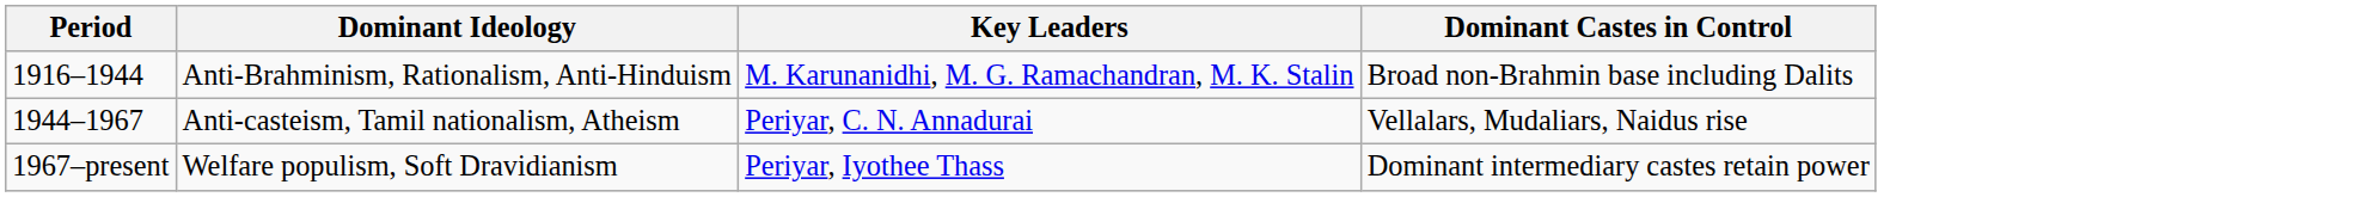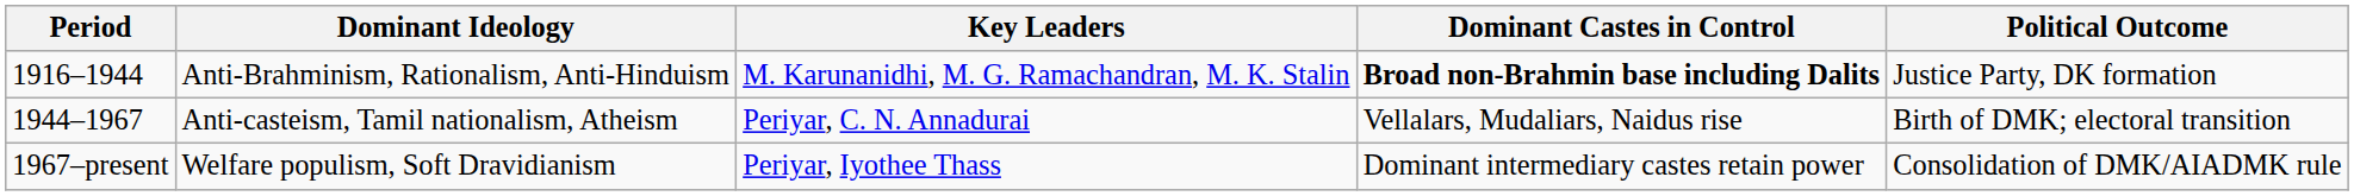 <table class="wikitable">
 <tr>
 <th>Period</th>
 <th>Dominant Ideology</th>
 <th>Key Leaders</th>
 <th>Dominant Castes in Control</th>
+<th>Political Outcome</th>
 </tr>
 <tr>
 <td>1916–1944</td>
 <td>Anti-Brahminism, Rationalism, Anti-Hinduism</td>
 <td><a href='#'>M. Karunanidhi</a>, <a href='#'>M. G. Ramachandran</a>, <a href='#'>M. K. Stalin</a></td>
-<td>Broad non-Brahmin base including Dalits</td>
+<td><strong>Broad non-Brahmin base including Dalits</strong></td>
+<td>Justice Party, DK formation</td>
 </tr>
 <tr>
 <td>1944–1967</td>
 <td>Anti-casteism, Tamil nationalism, Atheism</td>
 <td><a href='#'>Periyar</a>, <a href='#'>C. N. Annadurai</a></td>
 <td>Vellalars, Mudaliars, Naidus rise</td>
+<td>Birth of DMK; electoral transition</td>
 </tr>
 <tr>
 <td>1967–present</td>
 <td>Welfare populism, Soft Dravidianism</td>
 <td><a href='#'>Periyar</a>, <a href='#'>Iyothee Thass</a></td>
 <td>Dominant intermediary castes retain power</td>
+<td>Consolidation of DMK/AIADMK rule</td>
 </tr>
 </table>
